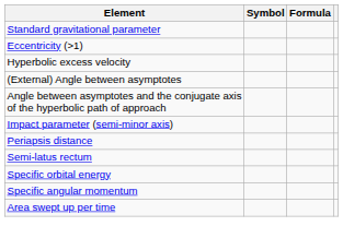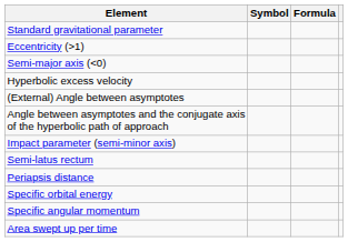 <table class="wikitable">
 <tr>
 <th>Element</th>
 <th>Symbol</th>
 <th>Formula</th>
 <th></th>
 </tr>
 <tr>
 <td><a href='#'>Standard gravitational parameter</a></td>
 <td></td>
 <td></td>
 <td></td>
 </tr>
 <tr>
 <td><a href='#'>Eccentricity</a> (>1)</td>
+<td></td>
+<td></td>
+<td></td>
+</tr>
+<tr>
+<td><a href='#'>Semi-major axis</a> (<0)</td>
 <td></td>
 <td></td>
 <td></td>
 </tr>
 <tr>
 <td>Hyperbolic excess velocity</td>
 <td></td>
 <td></td>
 <td></td>
 </tr>
 <tr>
 <td>(External) Angle between asymptotes</td>
 <td></td>
 <td></td>
 <td></td>
 </tr>
 <tr>
 <td>Angle between asymptotes and the conjugate axis <br> of the hyperbolic path of approach</td>
 <td></td>
 <td></td>
 <td></td>
 </tr>
 <tr>
 <td><a href='#'>Impact parameter</a> (<a href='#'>semi-minor axis</a>)</td>
 <td></td>
 <td></td>
 <td></td>
 </tr>
 <tr>
-<td><a href='#'>Periapsis distance</a></td>
+<td><a href='#'>Semi-latus rectum</a></td>
 <td></td>
 <td></td>
 <td></td>
 </tr>
 <tr>
-<td><a href='#'>Semi-latus rectum</a></td>
+<td><a href='#'>Periapsis distance</a></td>
 <td></td>
 <td></td>
 <td></td>
 </tr>
 <tr>
 <td><a href='#'>Specific orbital energy</a></td>
 <td></td>
 <td></td>
 <td></td>
 </tr>
 <tr>
 <td><a href='#'>Specific angular momentum</a></td>
 <td></td>
 <td></td>
 <td></td>
 </tr>
 <tr>
 <td><a href='#'>Area swept up per time</a></td>
 <td></td>
 <td></td>
 <td></td>
 </tr>
 </table>
